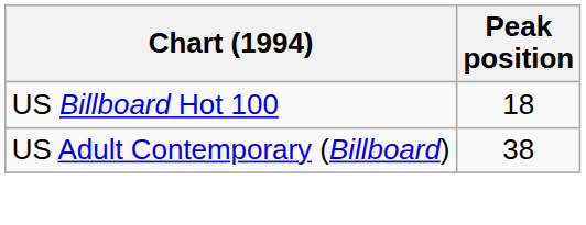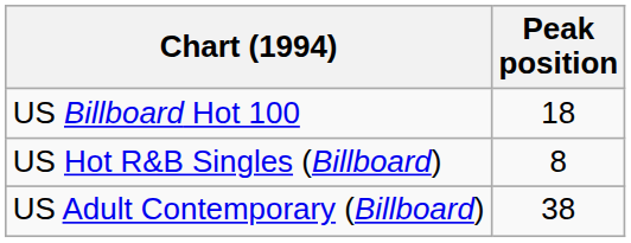 <table Class = "wikitable sortable">
 <tr>
 <th>Chart (1994)</th>
 <th>Peak<br>position</th>
 </tr>
 <tr>
 <td>US <a href='#'><em>Billboard</em> Hot 100</a></td>
 <td align=center>18</td>
 </tr>
 <tr>
+<td>US <a href='#'>Hot R&B Singles</a> (<em><a href='#'>Billboard</a></em>)</td>
+<td align=center>8</td>
+</tr>
+<tr>
 <td>US <a href='#'>Adult Contemporary</a> (<em><a href='#'>Billboard</a></em>)</td>
 <td align=center>38</td>
 </tr>
 </table>
